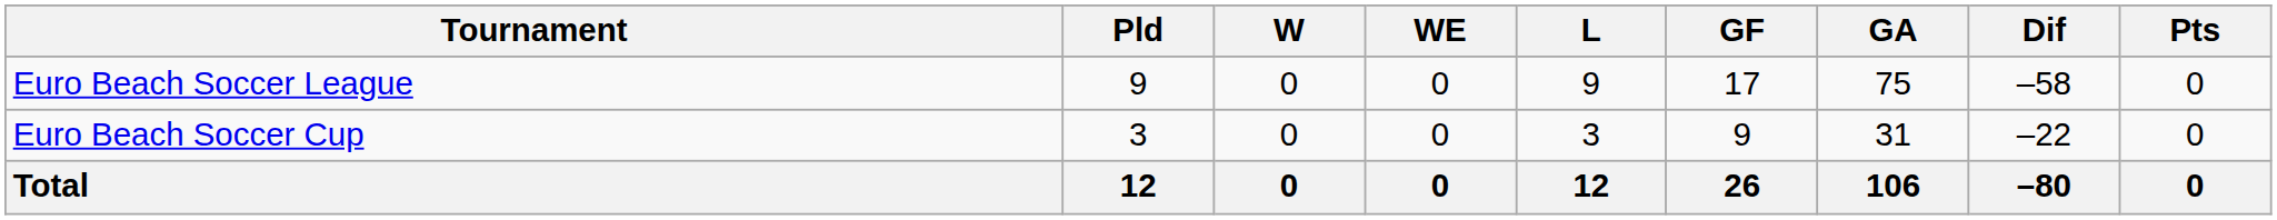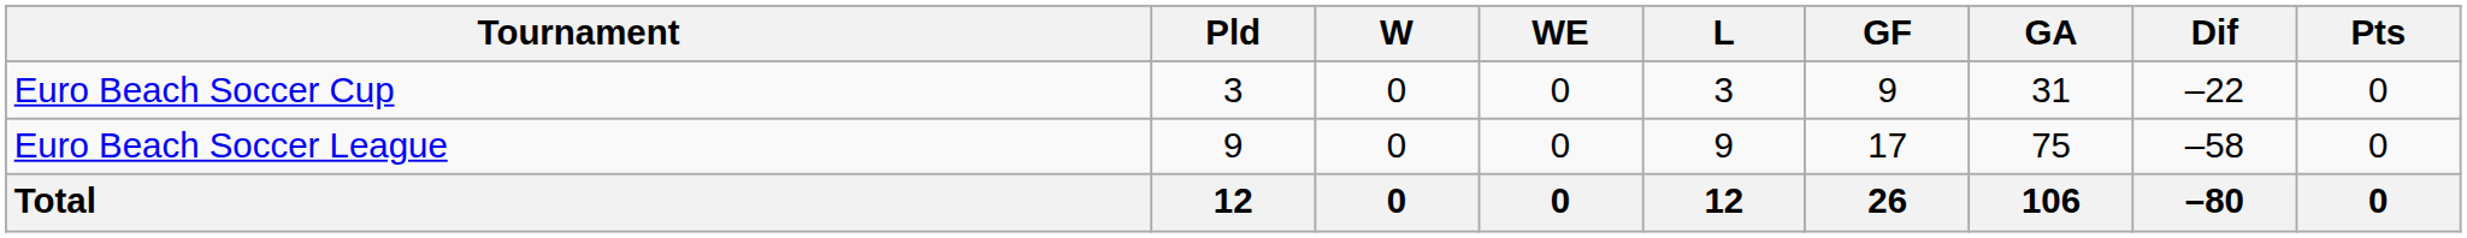 <table class="wikitable sortable" width=70% style="text-align:center">
 <tr>
 <th width=35%>Tournament</th>
 <th width=5%>Pld</th>
 <th width=5%>W</th>
 <th width=5%>WE</th>
 <th width=5%>L</th>
 <th width=5%>GF</th>
 <th width=5%>GA</th>
 <th width=5%>Dif</th>
 <th width=5%>Pts</th>
 </tr>
 <tr>
+<td style="text-align:left;"><a href='#'>Euro Beach Soccer Cup</a></td>
+<td>3</td>
+<td>0</td>
+<td>0</td>
+<td>3</td>
+<td>9</td>
+<td>31</td>
+<td>–22</td>
+<td>0</td>
+</tr>
+<tr>
 <td style="text-align:left;"><a href='#'>Euro Beach Soccer League</a></td>
 <td>9</td>
 <td>0</td>
 <td>0</td>
 <td>9</td>
 <td>17</td>
 <td>75</td>
 <td>–58</td>
-<td>0</td>
-</tr>
-<tr>
-<td style="text-align:left;"><a href='#'>Euro Beach Soccer Cup</a></td>
-<td>3</td>
-<td>0</td>
-<td>0</td>
-<td>3</td>
-<td>9</td>
-<td>31</td>
-<td>–22</td>
 <td>0</td>
 </tr>
 <tr>
 <th style="text-align:left;"><strong>Total</strong></th>
 <th>12</th>
 <th>0</th>
 <th>0</th>
 <th>12</th>
 <th>26</th>
 <th>106</th>
 <th>–80</th>
 <th>0</th>
 </tr>
 </table>
